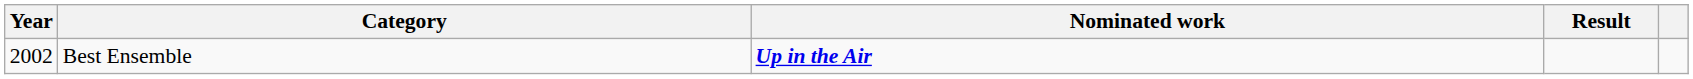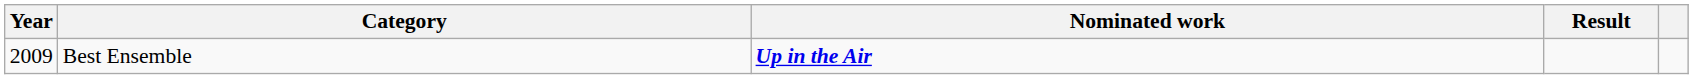 <table class=wikitable>
 <tr>
 <th scope="col" style="width:1em;">Year</th>
 <th scope="col" style="width:34em;">Category</th>
 <th scope="col" style="width:39em;">Nominated work</th>
 <th scope="col" style="width:5em;">Result</th>
 <th scope="col" style="width:1em;"></th>
 </tr>
 <tr>
-<td>2002</td>
+<td>2009</td>
 <td>Best Ensemble</td>
 <td><strong><em><a href='#'>Up in the Air</a></em></strong></td>
 <td></td>
 <td align=center></td>
 </tr>
 </table>
